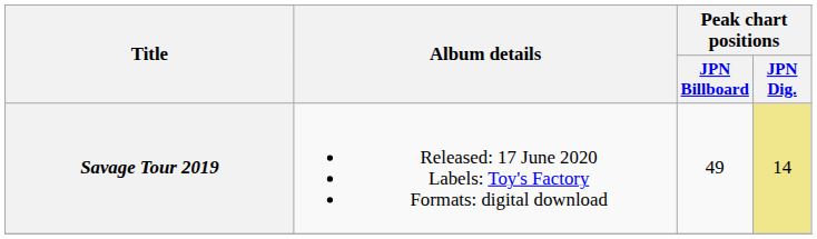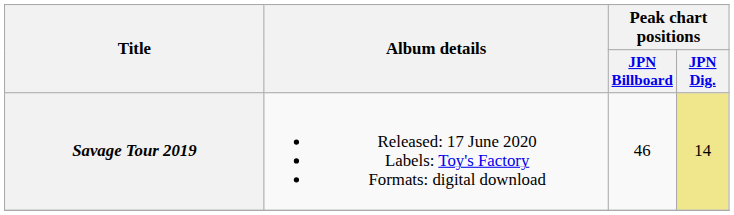 <table class="wikitable plainrowheaders" style="text-align:center;">
 <tr>
 <th scope="col" rowspan="2" style="width:15em;">Title</th>
 <th scope="col" rowspan="2" style="width:20em;">Album details</th>
 <th scope="col" colspan="2" style="width:5em;">Peak chart positions</th>
 </tr>
 <tr>
 <th scope="col" style="width:3em;font-size:90%;"><a href='#'>JPN<br>Billboard</a><br></th>
 <th scope="col" style="width:3em;font-size:90%;"><a href='#'>JPN<br>Dig.</a><br></th>
 </tr>
 <tr>
 <th scope="row"><em>Savage Tour 2019</em></th>
 <td><br><ul><li>Released: 17 June 2020</li><li>Labels: <a href='#'>Toy's Factory</a></li><li>Formats: digital download</li></ul></td>
-<td>49</td>
+<td>46</td>
 <td style="background: khaki;">14</td>
 </tr>
 <tr>
 </tr>
 </table>
